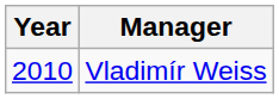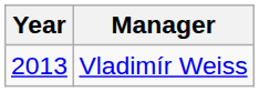 <table class="wikitable">
 <tr>
 <th>Year</th>
 <th>Manager</th>
 </tr>
 <tr>
-<td align=center><a href='#'>2010</a></td>
+<td align=center><a href='#'>2013</a></td>
 <td> <a href='#'>Vladimír Weiss</a></td>
 </tr>
 </table>
